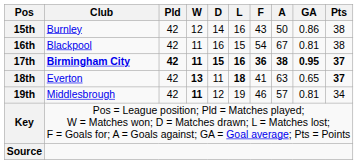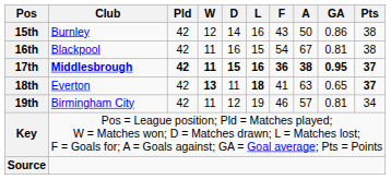 <table class="wikitable" style="text-align:center">
 <tr>
 <th scope="col">Pos</th>
 <th scope="col">Club</th>
 <th scope="col">Pld</th>
 <th scope="col">W</th>
 <th scope="col">D</th>
 <th scope="col">L</th>
 <th scope="col">F</th>
 <th scope="col">A</th>
 <th scope="col">GA</th>
 <th scope="col">Pts</th>
 </tr>
 <tr>
 <th scope="row">15th</th>
 <td align="left"><a href='#'>Burnley</a></td>
 <td>42</td>
 <td>12</td>
 <td>14</td>
 <td>16</td>
 <td>43</td>
 <td>50</td>
 <td>0.86</td>
 <td>38</td>
 </tr>
 <tr>
 <th scope="row">16th</th>
 <td align="left"><a href='#'>Blackpool</a></td>
 <td>42</td>
 <td>11</td>
 <td>16</td>
 <td>15</td>
 <td>54</td>
 <td>67</td>
 <td>0.81</td>
 <td>38</td>
 </tr>
 <tr style="font-Weight:bold">
 <th scope="row">17th</th>
-<td align="left"><a href='#'>Birmingham City</a></td>
+<td align="left"><a href='#'>Middlesbrough</a></td>
 <td>42</td>
 <td>11</td>
 <td>15</td>
 <td>16</td>
 <td>36</td>
 <td>38</td>
 <td>0.95</td>
 <td>37</td>
 </tr>
 <tr>
 <th scope="row">18th</th>
 <td align="left"><a href='#'>Everton</a></td>
 <td>42</td>
 <td><strong>13</strong></td>
 <td>11</td>
 <td><strong>18</strong></td>
 <td>41</td>
 <td>63</td>
 <td>0.65</td>
 <td><strong>37</strong></td>
 </tr>
 <tr>
 <th scope="row">19th</th>
-<td align="left"><a href='#'>Middlesbrough</a></td>
+<td align="left"><a href='#'>Birmingham City</a></td>
 <td>42</td>
-<td><strong>11</strong></td>
+<td>11</td>
 <td>12</td>
 <td>19</td>
 <td>46</td>
 <td>57</td>
 <td>0.81</td>
 <td>34</td>
 </tr>
 <tr>
 <th scope="row">Key</th>
 <td colspan="9">Pos = League position; Pld = Matches played;<br>W = Matches won; D = Matches drawn; L = Matches lost;<br>F = Goals for; A = Goals against; GA = <a href='#'>Goal average</a>; Pts = Points</td>
 </tr>
 <tr>
 <th scope="row">Source</th>
 <td colspan="9"></td>
 </tr>
 </table>
